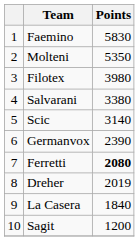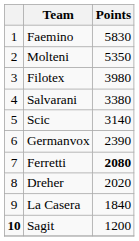 <table class="wikitable">
 <tr>
 <th></th>
 <th>Team</th>
 <th>Points</th>
 </tr>
 <tr>
 <td style="text-align:center">1</td>
 <td>Faemino</td>
 <td align="right">5830</td>
 </tr>
 <tr>
 <td style="text-align:center">2</td>
 <td>Molteni</td>
 <td align="right">5350</td>
 </tr>
 <tr>
 <td style="text-align:center">3</td>
 <td>Filotex</td>
 <td align="right">3980</td>
 </tr>
 <tr>
 <td style="text-align:center">4</td>
 <td>Salvarani</td>
 <td align="right">3380</td>
 </tr>
 <tr>
 <td style="text-align:center">5</td>
 <td>Scic</td>
 <td align="right">3140</td>
 </tr>
 <tr>
 <td style="text-align:center">6</td>
 <td>Germanvox</td>
 <td align="right">2390</td>
 </tr>
 <tr>
 <td style="text-align:center">7</td>
 <td>Ferretti</td>
 <td align="right"><strong>2080</strong></td>
 </tr>
 <tr>
 <td style="text-align:center">8</td>
 <td>Dreher</td>
-<td align="right">2019</td>
+<td align="right">2020</td>
 </tr>
 <tr>
 <td style="text-align:center">9</td>
 <td>La Casera</td>
 <td align="right">1840</td>
 </tr>
 <tr>
-<td style="text-align:center">10</td>
+<td style="text-align:center"><strong>10</strong></td>
 <td>Sagit</td>
 <td align="right">1200</td>
 </tr>
 <tr>
 </tr>
 </table>
